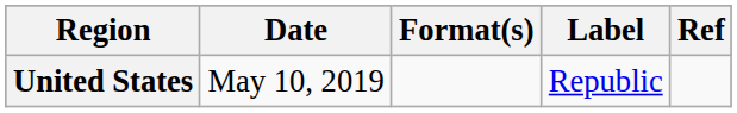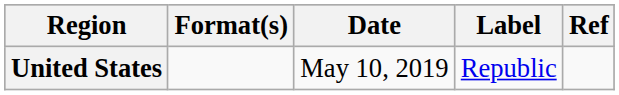 <table class="wikitable plainrowheaders">
 <tr>
 <th scope="col">Region</th>
+<th scope="col">Format(s)</th>
 <th scope="col">Date</th>
-<th scope="col">Format(s)</th>
 <th scope="col">Label</th>
 <th scope="col">Ref</th>
 </tr>
 <tr>
 <th scope="row">United States</th>
+<td></td>
 <td>May 10, 2019</td>
-<td></td>
 <td><a href='#'>Republic</a></td>
 <td></td>
 </tr>
 </table>
